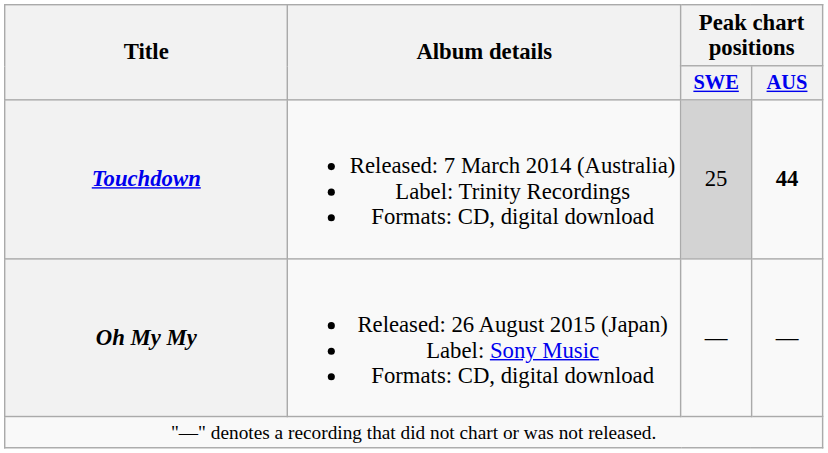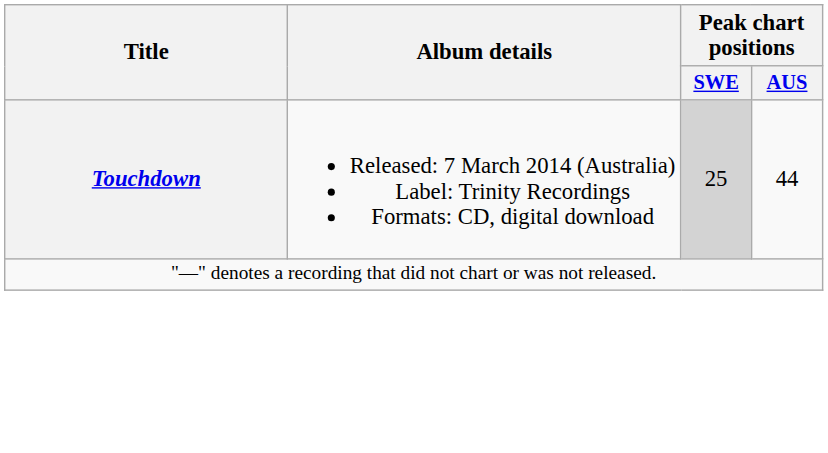 <table class="wikitable plainrowheaders" style="text-align:center;">
 <tr>
 <th scope="col" rowspan="2" style="width:12em;">Title</th>
 <th scope="col" rowspan="2">Album details</th>
 <th scope="col" colspan="2">Peak chart positions</th>
 </tr>
 <tr>
 <th scope="col" style="width:3em;font-size:90%;"><a href='#'>SWE</a><br></th>
 <th scope="col" style="width:3em;font-size:90%;"><a href='#'>AUS</a><br></th>
 </tr>
 <tr>
 <th scope="row"><em><a href='#'>Touchdown</a></em></th>
 <td><br><ul><li>Released: 7 March 2014 <span>(Australia)</span></li><li>Label: Trinity Recordings</li><li>Formats: CD, digital download</li></ul></td>
 <td style="background: lightgrey;">25</td>
-<td><strong>44</strong></td>
-</tr>
-<tr>
-<th scope="row"><em>Oh My My</em></th>
-<td><br><ul><li>Released: 26 August 2015 <span>(Japan)</span></li><li>Label: <a href='#'>Sony Music</a></li><li>Formats: CD, digital download</li></ul></td>
-<td>—</td>
-<td>—</td>
+<td>44</td>
 </tr>
 <tr>
 <td colspan="4" style="font-size:85%">"—" denotes a recording that did not chart or was not released.</td>
 </tr>
 </table>
